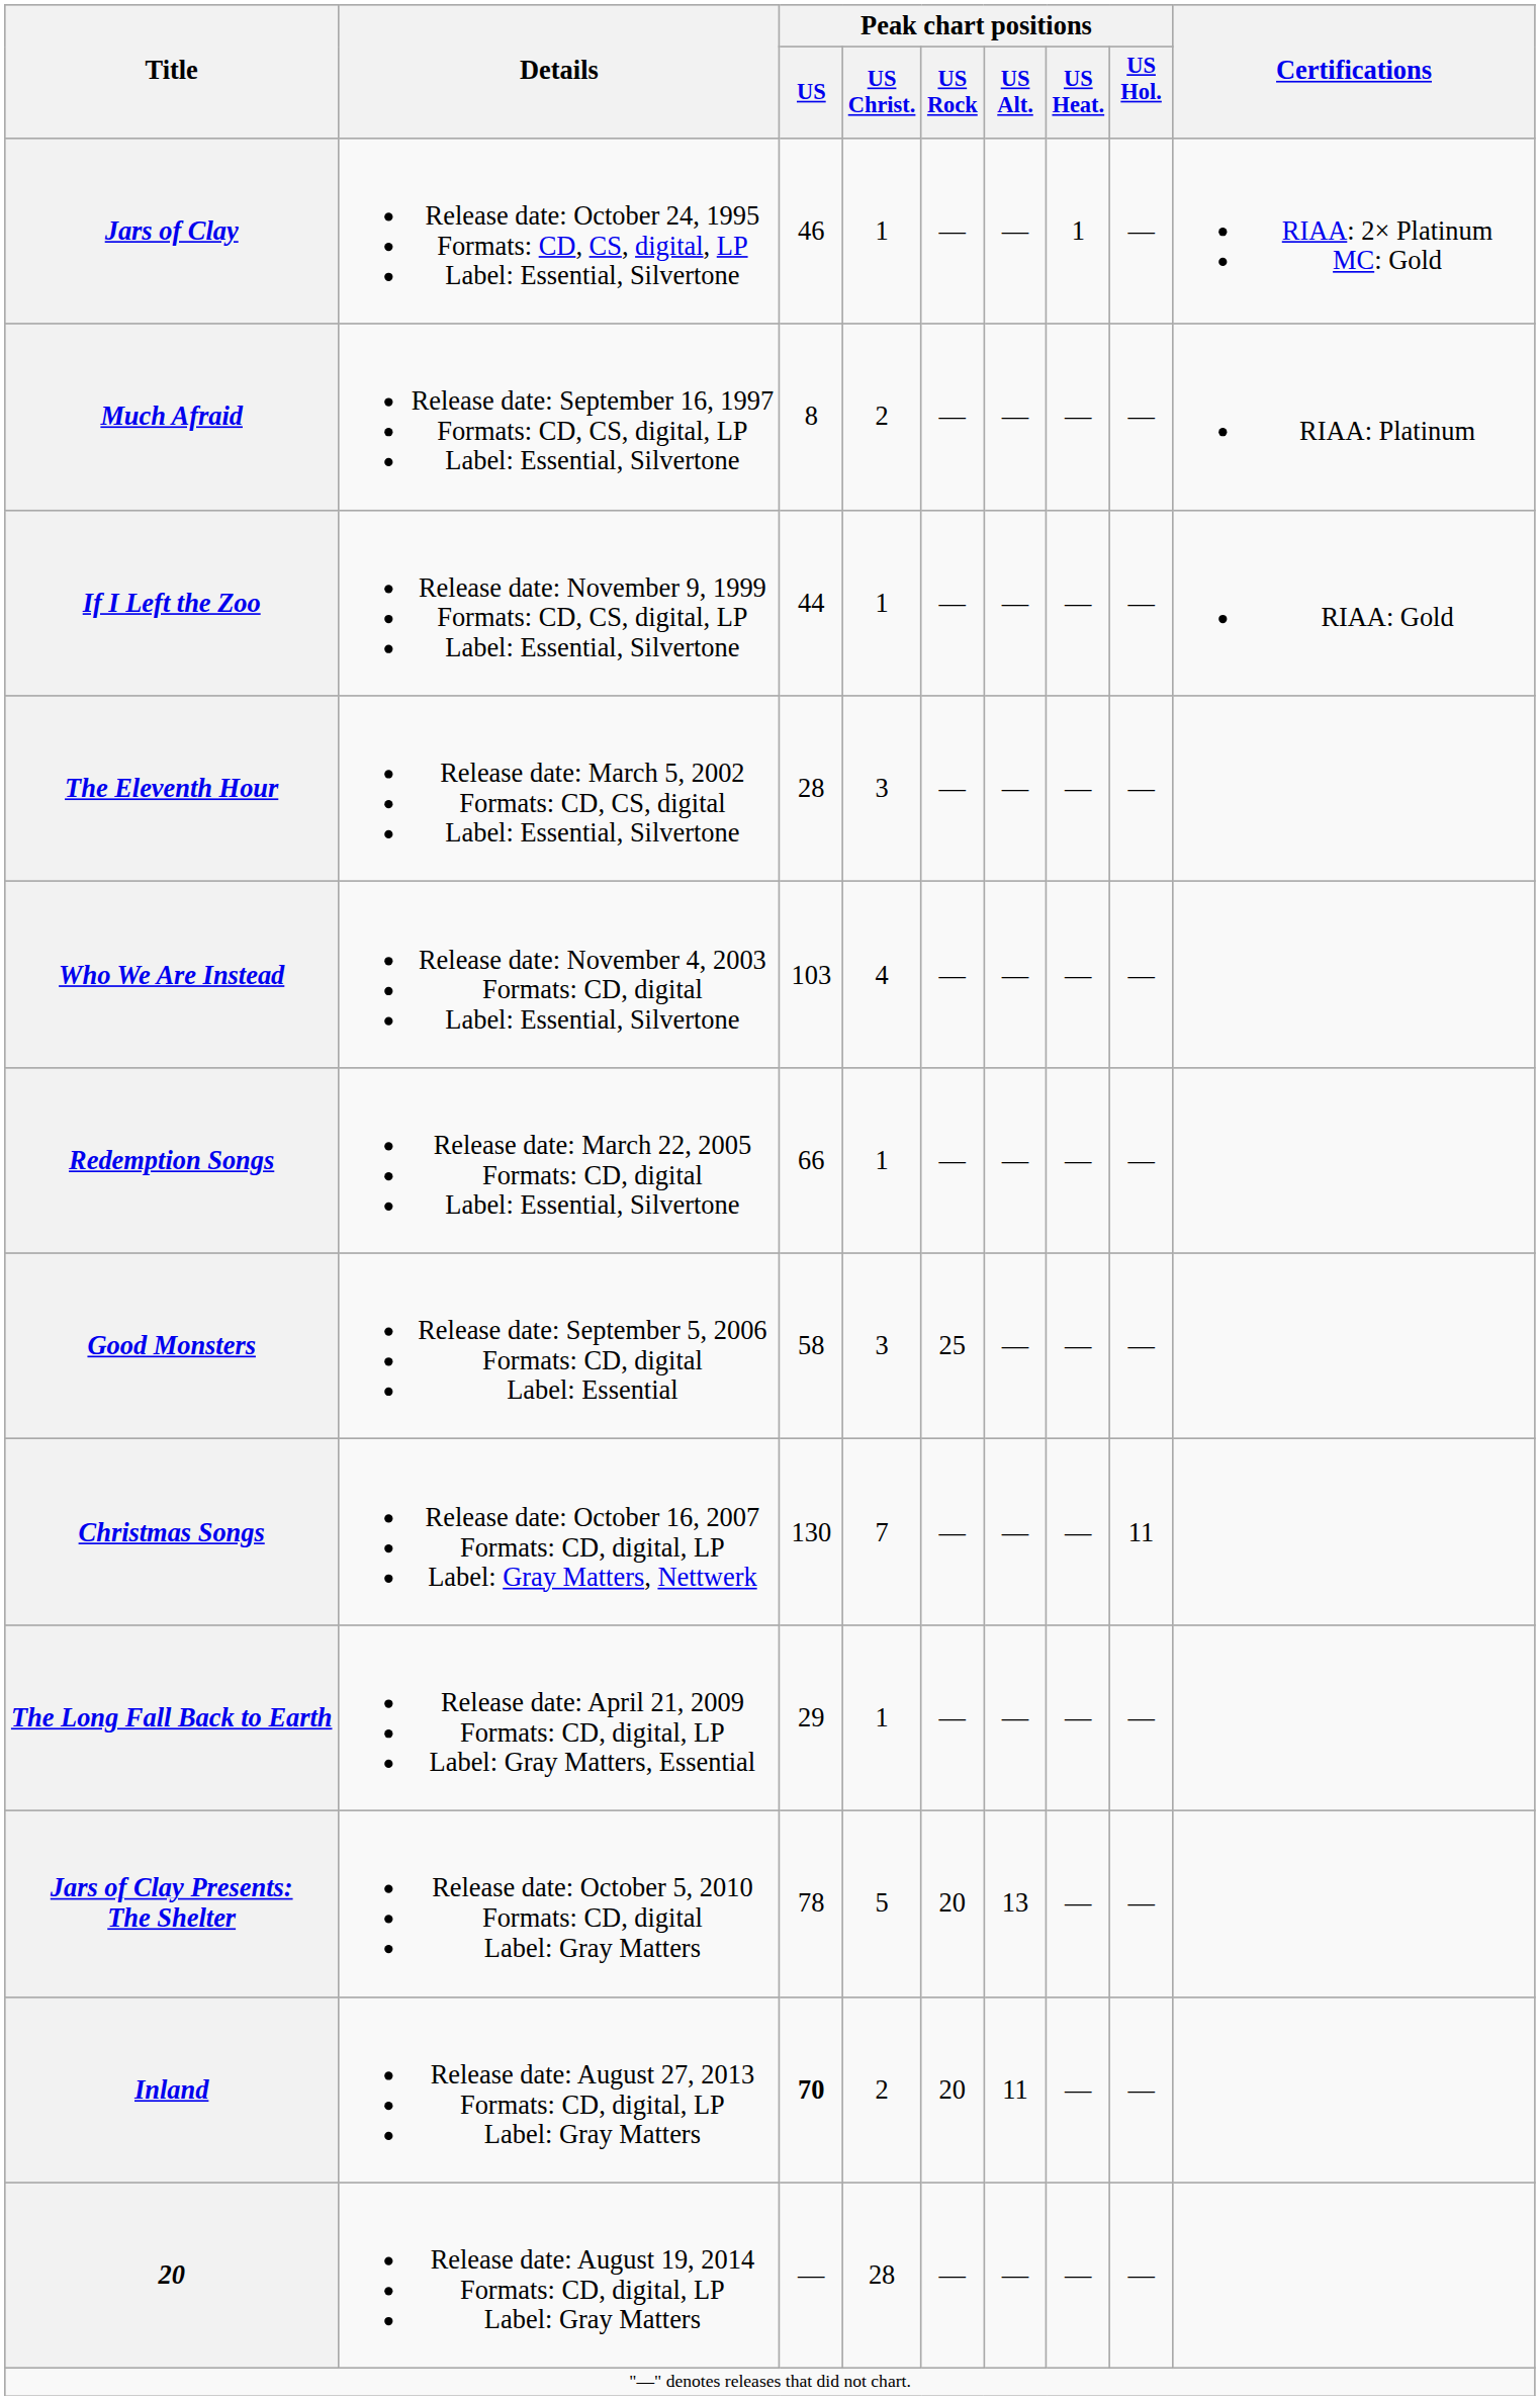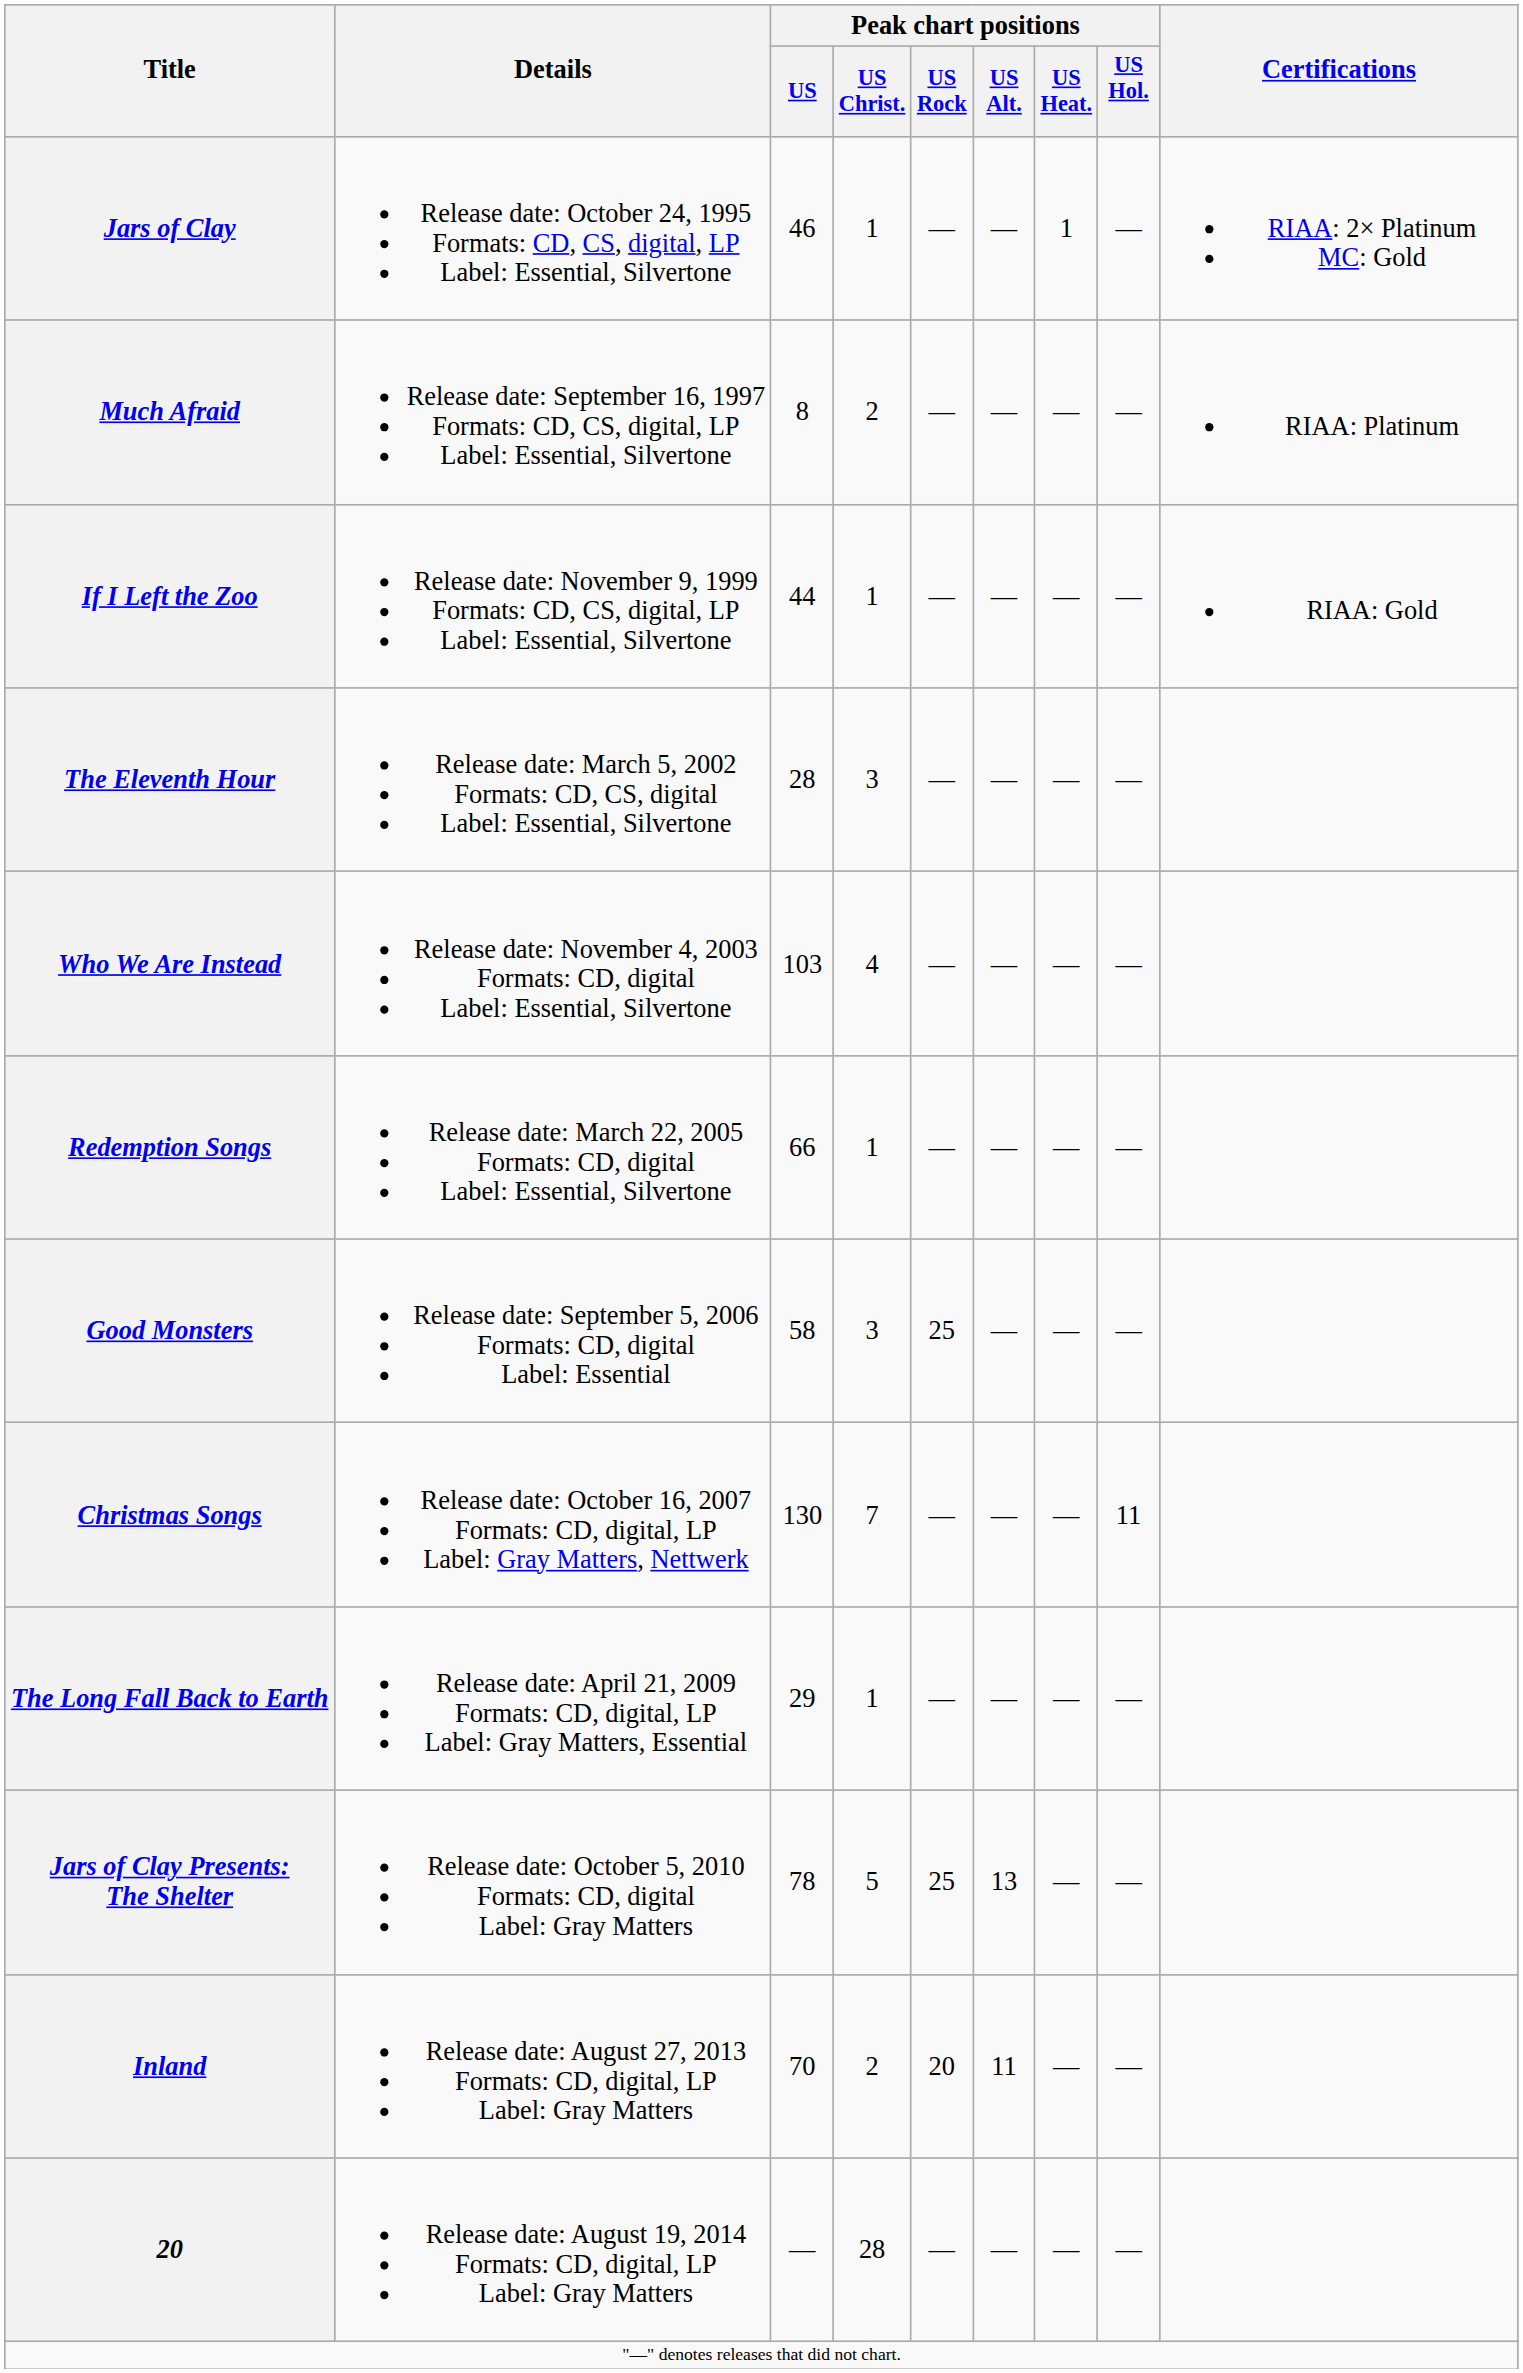 <table class="wikitable plainrowheaders" style="text-align:center;">
 <tr>
 <th scope="col" rowspan="2">Title</th>
 <th scope="col" rowspan="2">Details</th>
 <th colspan="6">Peak chart positions</th>
 <th width="210" rowspan="2"><a href='#'>Certifications</a></th>
 </tr>
 <tr>
 <th scope="col" style="width:2.3em;font-size:85%;"><a href='#'>US</a><br></th>
 <th scope="col" style="width:2.3em;font-size:85%;"><a href='#'>US<br>Christ.</a><br></th>
 <th scope="col" style="width:2.3em;font-size:85%;"><a href='#'>US<br>Rock</a><br></th>
 <th scope="col" style="width:2.3em;font-size:85%;"><a href='#'>US<br>Alt.</a><br></th>
 <th scope="col" style="width:2.3em;font-size:85%;"><a href='#'>US<br>Heat.</a><br></th>
 <th scope="col" style="width:2.3em;font-size:85%;"><a href='#'>US<br>Hol.</a><br><br></th>
 </tr>
 <tr>
 <th scope="row"><em><a href='#'>Jars of Clay</a></em></th>
 <td><br><ul><li>Release date: October 24, 1995</li><li>Formats: <a href='#'>CD</a>, <a href='#'>CS</a>, <a href='#'>digital</a>, <a href='#'>LP</a></li><li>Label: Essential, Silvertone</li></ul></td>
 <td>46</td>
 <td>1</td>
 <td>—</td>
 <td>—</td>
 <td>1</td>
 <td>—</td>
 <td><br><ul><li><a href='#'>RIAA</a>: 2× Platinum</li><li><a href='#'>MC</a>: Gold</li></ul></td>
 </tr>
 <tr>
 <th scope="row"><em><a href='#'>Much Afraid</a></em></th>
 <td><br><ul><li>Release date: September 16, 1997</li><li>Formats: CD, CS, digital, LP</li><li>Label: Essential, Silvertone</li></ul></td>
 <td>8</td>
 <td>2</td>
 <td>—</td>
 <td>—</td>
 <td>—</td>
 <td>—</td>
 <td><br><ul><li>RIAA: Platinum</li></ul></td>
 </tr>
 <tr>
 <th scope="row"><em><a href='#'>If I Left the Zoo</a></em></th>
 <td><br><ul><li>Release date: November 9, 1999</li><li>Formats: CD, CS, digital, LP</li><li>Label: Essential, Silvertone</li></ul></td>
 <td>44</td>
 <td>1</td>
 <td>—</td>
 <td>—</td>
 <td>—</td>
 <td>—</td>
 <td><br><ul><li>RIAA: Gold</li></ul></td>
 </tr>
 <tr>
 <th scope="row"><em><a href='#'>The Eleventh Hour</a></em></th>
 <td><br><ul><li>Release date: March 5, 2002</li><li>Formats: CD, CS, digital</li><li>Label: Essential, Silvertone</li></ul></td>
 <td>28</td>
 <td>3</td>
 <td>—</td>
 <td>—</td>
 <td>—</td>
 <td>—</td>
 <td></td>
 </tr>
 <tr>
 <th scope="row"><em><a href='#'>Who We Are Instead</a></em></th>
 <td><br><ul><li>Release date: November 4, 2003</li><li>Formats: CD, digital</li><li>Label: Essential, Silvertone</li></ul></td>
 <td>103</td>
 <td>4</td>
 <td>—</td>
 <td>—</td>
 <td>—</td>
 <td>—</td>
 <td></td>
 </tr>
 <tr>
 <th scope="row"><em><a href='#'>Redemption Songs</a></em></th>
 <td><br><ul><li>Release date: March 22, 2005</li><li>Formats: CD, digital</li><li>Label: Essential, Silvertone</li></ul></td>
 <td>66</td>
 <td>1</td>
 <td>—</td>
 <td>—</td>
 <td>—</td>
 <td>—</td>
 <td></td>
 </tr>
 <tr>
 <th scope="row"><em><a href='#'>Good Monsters</a></em></th>
 <td><br><ul><li>Release date: September 5, 2006</li><li>Formats: CD, digital</li><li>Label: Essential</li></ul></td>
 <td>58</td>
 <td>3</td>
 <td>25</td>
 <td>—</td>
 <td>—</td>
 <td>—</td>
 <td></td>
 </tr>
 <tr>
 <th scope="row"><em><a href='#'>Christmas Songs</a></em></th>
 <td><br><ul><li>Release date: October 16, 2007</li><li>Formats: CD, digital, LP</li><li>Label: <a href='#'>Gray Matters</a>, <a href='#'>Nettwerk</a></li></ul></td>
 <td>130</td>
 <td>7</td>
 <td>—</td>
 <td>—</td>
 <td>—</td>
 <td>11</td>
 <td></td>
 </tr>
 <tr>
 <th scope="row"><em><a href='#'>The Long Fall Back to Earth</a></em></th>
 <td><br><ul><li>Release date: April 21, 2009</li><li>Formats: CD, digital, LP</li><li>Label: Gray Matters, Essential</li></ul></td>
 <td>29</td>
 <td>1</td>
 <td>—</td>
 <td>—</td>
 <td>—</td>
 <td>—</td>
 <td></td>
 </tr>
 <tr>
 <th scope="row"><em><a href='#'>Jars of Clay Presents:<br>The Shelter</a></em></th>
 <td><br><ul><li>Release date: October 5, 2010</li><li>Formats: CD, digital</li><li>Label: Gray Matters</li></ul></td>
 <td>78</td>
 <td>5</td>
-<td>20</td>
+<td>25</td>
 <td>13</td>
 <td>—</td>
 <td>—</td>
 <td></td>
 </tr>
 <tr>
 <th scope="row"><em><a href='#'>Inland</a></em></th>
 <td><br><ul><li>Release date: August 27, 2013</li><li>Formats: CD, digital, LP</li><li>Label: Gray Matters</li></ul></td>
-<td><strong>70</strong></td>
+<td>70</td>
 <td>2</td>
 <td>20</td>
 <td>11</td>
 <td>—</td>
 <td>—</td>
 <td></td>
 </tr>
 <tr>
 <th scope="row"><em>20</em></th>
 <td><br><ul><li>Release date: August 19, 2014</li><li>Formats: CD, digital, LP</li><li>Label: Gray Matters</li></ul></td>
 <td>—</td>
 <td>28</td>
 <td>—</td>
 <td>—</td>
 <td>—</td>
 <td>—</td>
 <td></td>
 </tr>
 <tr>
 <td align="center" colspan="30" style="font-size: 8pt">"—" denotes releases that did not chart.</td>
 </tr>
 </table>
